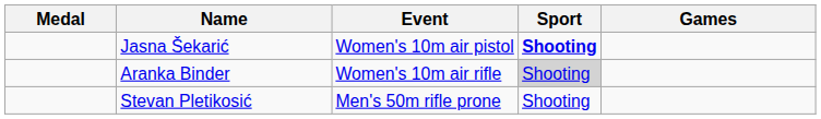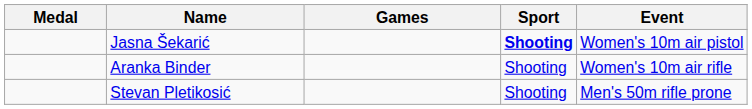 <table class="wikitable sortable" style="font-size: 95%;">
 <tr>
 <th style="width:6em">Medal</th>
 <th style="width:12em">Name</th>
+<th style="width:12em">Games</th>
+<th>Sport</th>
 <th>Event</th>
-<th>Sport</th>
-<th style="width:12em">Games</th>
 </tr>
 <tr>
 <td></td>
 <td><a href='#'>Jasna Šekarić</a></td>
+<td></td>
+<td><strong> <a href='#'>Shooting</a></strong></td>
 <td><a href='#'>Women's 10m air pistol</a></td>
-<td><strong> <a href='#'>Shooting</a></strong></td>
-<td></td>
 </tr>
 <tr>
 <td></td>
 <td><a href='#'>Aranka Binder</a></td>
+<td></td>
+<td> <a href='#'>Shooting</a></td>
 <td><a href='#'>Women's 10m air rifle</a></td>
-<td style="background: lightgrey;"> <a href='#'>Shooting</a></td>
-<td></td>
 </tr>
 <tr>
 <td></td>
 <td><a href='#'>Stevan Pletikosić</a></td>
+<td></td>
+<td> <a href='#'>Shooting</a></td>
 <td><a href='#'>Men's 50m rifle prone</a></td>
-<td> <a href='#'>Shooting</a></td>
-<td></td>
 </tr>
 </table>
